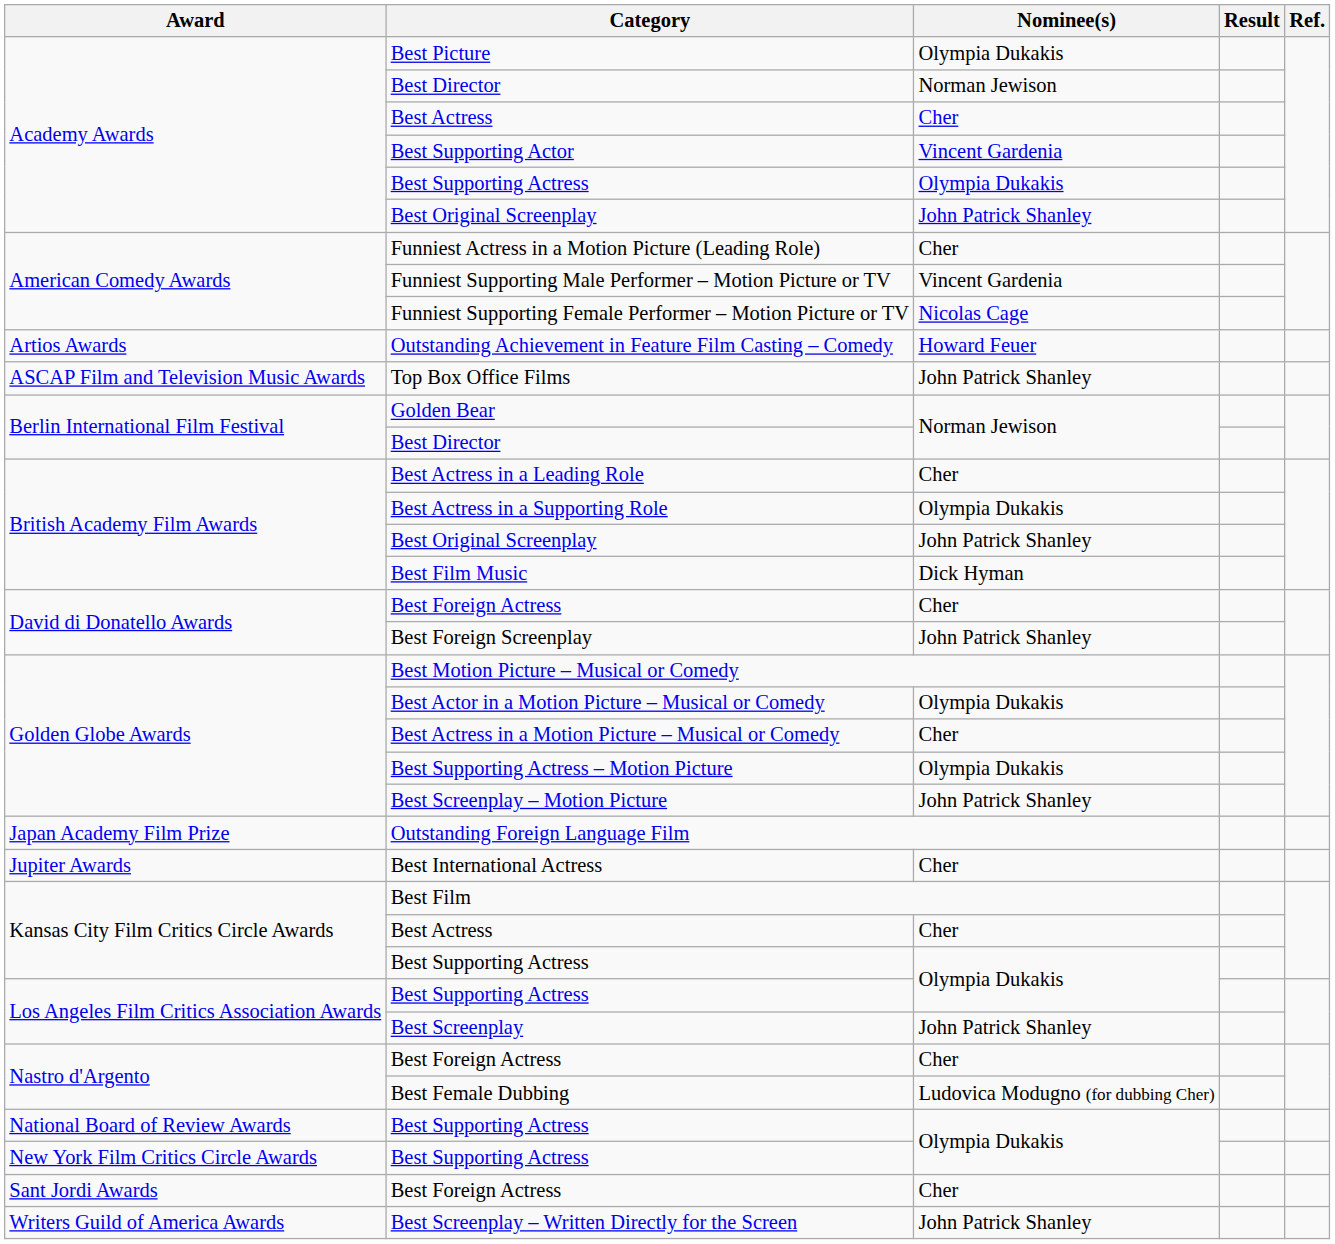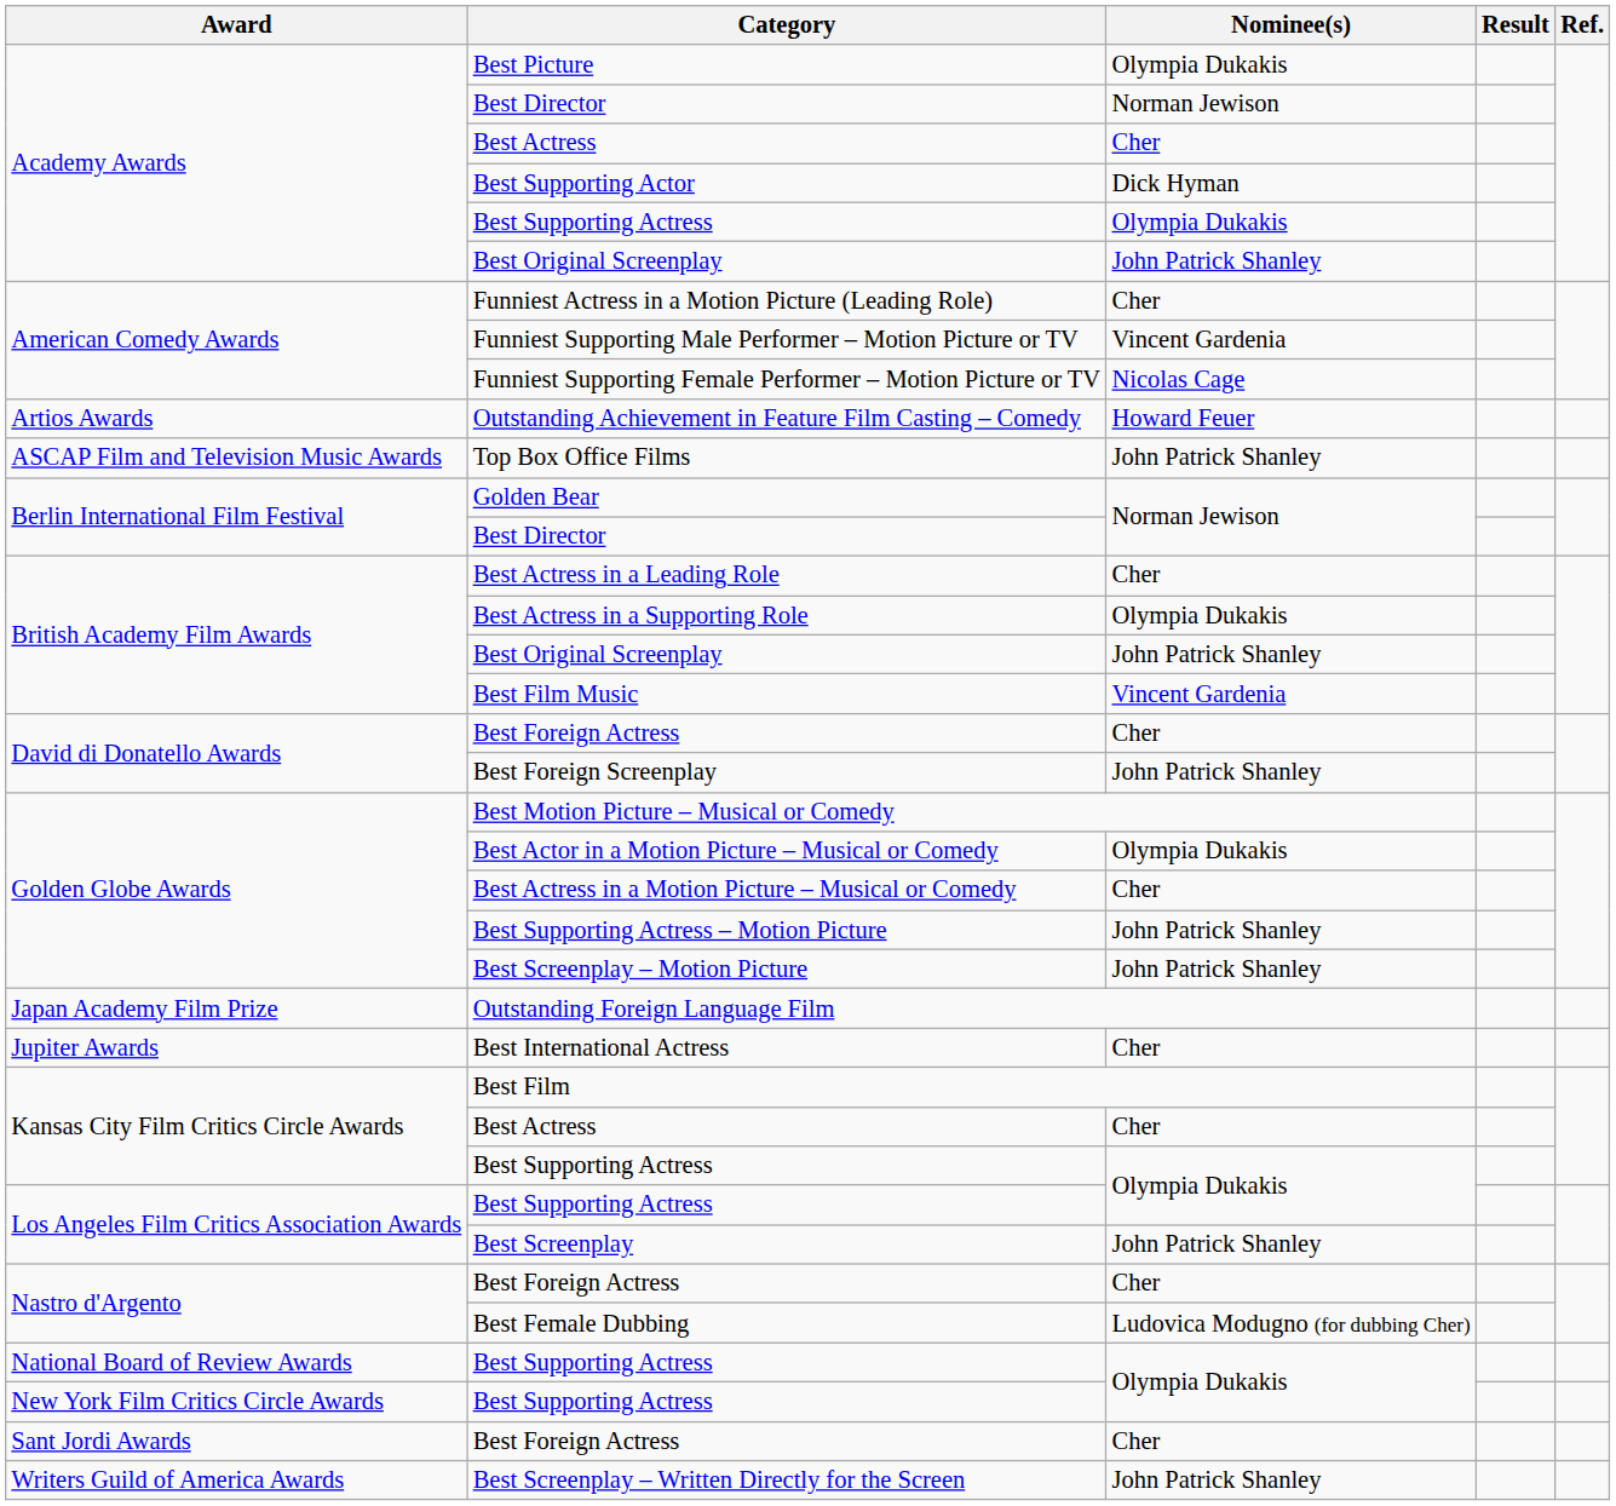 <table class="wikitable plainrowheaders">
 <tr>
 <th>Award</th>
 <th>Category</th>
 <th>Nominee(s)</th>
 <th>Result</th>
 <th>Ref.</th>
 </tr>
 <tr>
 <td rowspan="6"><a href='#'>Academy Awards</a></td>
 <td><a href='#'>Best Picture</a></td>
 <td>Olympia Dukakis</td>
 <td></td>
 <td align="center" rowspan="6"></td>
 </tr>
 <tr>
 <td><a href='#'>Best Director</a></td>
 <td>Norman Jewison</td>
 <td></td>
 </tr>
 <tr>
 <td><a href='#'>Best Actress</a></td>
 <td><a href='#'>Cher</a></td>
 <td></td>
 </tr>
 <tr>
 <td><a href='#'>Best Supporting Actor</a></td>
-<td><a href='#'>Vincent Gardenia</a></td>
+<td>Dick Hyman</td>
 <td></td>
 </tr>
 <tr>
 <td><a href='#'>Best Supporting Actress</a></td>
 <td><a href='#'>Olympia Dukakis</a></td>
 <td></td>
 </tr>
 <tr>
 <td><a href='#'>Best Original Screenplay</a></td>
 <td><a href='#'>John Patrick Shanley</a></td>
 <td></td>
 </tr>
 <tr>
 <td rowspan="3"><a href='#'>American Comedy Awards</a></td>
 <td>Funniest Actress in a Motion Picture (Leading Role)</td>
 <td>Cher</td>
 <td></td>
 <td align="center" rowspan="3"></td>
 </tr>
 <tr>
 <td>Funniest Supporting Male Performer – Motion Picture or TV</td>
 <td>Vincent Gardenia</td>
 <td></td>
 </tr>
 <tr>
 <td>Funniest Supporting Female Performer – Motion Picture or TV</td>
 <td><a href='#'>Nicolas Cage</a></td>
 <td></td>
 </tr>
 <tr>
 <td><a href='#'>Artios Awards</a></td>
 <td><a href='#'>Outstanding Achievement in Feature Film Casting – Comedy</a></td>
 <td><a href='#'>Howard Feuer</a></td>
 <td></td>
 <td align="center"></td>
 </tr>
 <tr>
 <td><a href='#'>ASCAP Film and Television Music Awards</a></td>
 <td>Top Box Office Films</td>
 <td>John Patrick Shanley</td>
 <td></td>
 <td align="center"></td>
 </tr>
 <tr>
 <td rowspan="2"><a href='#'>Berlin International Film Festival</a></td>
 <td><a href='#'>Golden Bear</a></td>
 <td rowspan="2">Norman Jewison</td>
 <td></td>
 <td align="center" rowspan="2"></td>
 </tr>
 <tr>
 <td><a href='#'>Best Director</a></td>
 <td></td>
 </tr>
 <tr>
 <td rowspan="4"><a href='#'>British Academy Film Awards</a></td>
 <td><a href='#'>Best Actress in a Leading Role</a></td>
 <td>Cher</td>
 <td></td>
 <td align="center" rowspan="4"></td>
 </tr>
 <tr>
 <td><a href='#'>Best Actress in a Supporting Role</a></td>
 <td>Olympia Dukakis</td>
 <td></td>
 </tr>
 <tr>
 <td><a href='#'>Best Original Screenplay</a></td>
 <td>John Patrick Shanley</td>
 <td></td>
 </tr>
 <tr>
 <td><a href='#'>Best Film Music</a></td>
-<td>Dick Hyman</td>
+<td><a href='#'>Vincent Gardenia</a></td>
 <td></td>
 </tr>
 <tr>
 <td rowspan="2"><a href='#'>David di Donatello Awards</a></td>
 <td><a href='#'>Best Foreign Actress</a></td>
 <td>Cher</td>
 <td></td>
 <td align="center" rowspan="2"></td>
 </tr>
 <tr>
 <td>Best Foreign Screenplay</td>
 <td>John Patrick Shanley</td>
 <td></td>
 </tr>
 <tr>
 <td rowspan="5"><a href='#'>Golden Globe Awards</a></td>
 <td colspan="2"><a href='#'>Best Motion Picture – Musical or Comedy</a></td>
 <td></td>
 <td align="center" rowspan="5"></td>
 </tr>
 <tr>
 <td><a href='#'>Best Actor in a Motion Picture – Musical or Comedy</a></td>
 <td>Olympia Dukakis</td>
 <td></td>
 </tr>
 <tr>
 <td><a href='#'>Best Actress in a Motion Picture – Musical or Comedy</a></td>
 <td>Cher</td>
 <td></td>
 </tr>
 <tr>
 <td><a href='#'>Best Supporting Actress – Motion Picture</a></td>
-<td>Olympia Dukakis</td>
+<td>John Patrick Shanley</td>
 <td></td>
 </tr>
 <tr>
 <td><a href='#'>Best Screenplay – Motion Picture</a></td>
 <td>John Patrick Shanley</td>
 <td></td>
 </tr>
 <tr>
 <td><a href='#'>Japan Academy Film Prize</a></td>
 <td colspan="2"><a href='#'>Outstanding Foreign Language Film</a></td>
 <td></td>
 <td align="center"></td>
 </tr>
 <tr>
 <td><a href='#'>Jupiter Awards</a></td>
 <td>Best International Actress</td>
 <td>Cher</td>
 <td></td>
 <td align="center"></td>
 </tr>
 <tr>
 <td rowspan="3">Kansas City Film Critics Circle Awards</td>
 <td colspan="2">Best Film</td>
 <td></td>
 <td align="center" rowspan="3"></td>
 </tr>
 <tr>
 <td>Best Actress</td>
 <td>Cher</td>
 <td></td>
 </tr>
 <tr>
 <td>Best Supporting Actress</td>
 <td rowspan="2">Olympia Dukakis</td>
 <td></td>
 </tr>
 <tr>
 <td rowspan="2"><a href='#'>Los Angeles Film Critics Association Awards</a></td>
 <td><a href='#'>Best Supporting Actress</a></td>
 <td></td>
 <td align="center" rowspan="2"></td>
 </tr>
 <tr>
 <td><a href='#'>Best Screenplay</a></td>
 <td>John Patrick Shanley</td>
 <td></td>
 </tr>
 <tr>
 <td rowspan="2"><a href='#'>Nastro d'Argento</a></td>
 <td>Best Foreign Actress</td>
 <td>Cher</td>
 <td></td>
 <td align="center" rowspan="2"></td>
 </tr>
 <tr>
 <td>Best Female Dubbing</td>
 <td>Ludovica Modugno <small>(for dubbing Cher)</small></td>
 <td></td>
 </tr>
 <tr>
 <td><a href='#'>National Board of Review Awards</a></td>
 <td><a href='#'>Best Supporting Actress</a></td>
 <td rowspan="2">Olympia Dukakis</td>
 <td></td>
 <td align="center"></td>
 </tr>
 <tr>
 <td><a href='#'>New York Film Critics Circle Awards</a></td>
 <td><a href='#'>Best Supporting Actress</a></td>
 <td></td>
 <td align="center"></td>
 </tr>
 <tr>
 <td><a href='#'>Sant Jordi Awards</a></td>
 <td>Best Foreign Actress</td>
 <td>Cher</td>
 <td></td>
 <td align="center"></td>
 </tr>
 <tr>
 <td><a href='#'>Writers Guild of America Awards</a></td>
 <td><a href='#'>Best Screenplay – Written Directly for the Screen</a></td>
 <td>John Patrick Shanley</td>
 <td></td>
 <td align="center"></td>
 </tr>
 </table>
